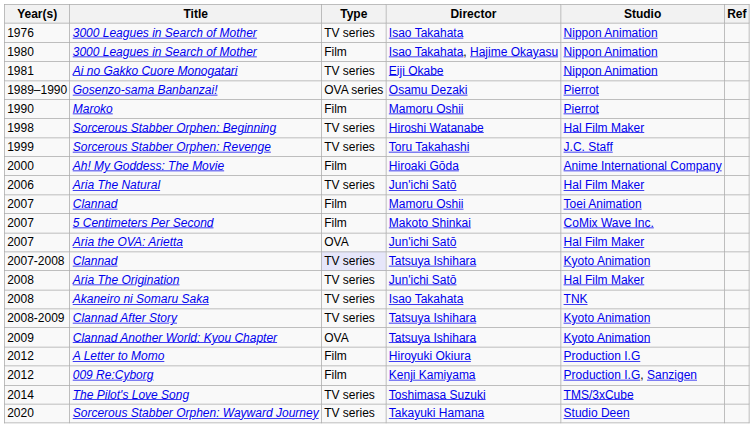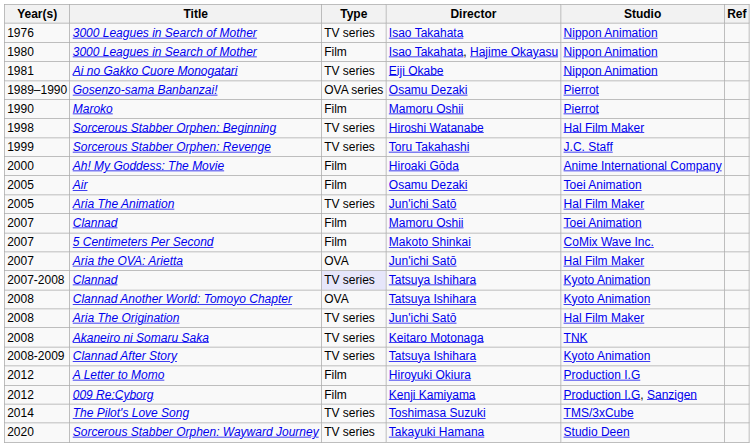 <table class="wikitable sortable" border="1">
 <tr>
 <th>Year(s)</th>
 <th>Title</th>
 <th>Type</th>
 <th>Director</th>
 <th>Studio</th>
 <th>Ref</th>
 </tr>
 <tr>
 <td>1976</td>
 <td><em><a href='#'>3000 Leagues in Search of Mother</a></em></td>
 <td>TV series</td>
 <td><a href='#'>Isao Takahata</a></td>
 <td><a href='#'>Nippon Animation</a></td>
 <td></td>
 </tr>
 <tr>
 <td>1980</td>
 <td><em><a href='#'>3000 Leagues in Search of Mother</a></em></td>
 <td>Film</td>
 <td><a href='#'>Isao Takahata</a>, <a href='#'>Hajime Okayasu</a></td>
 <td><a href='#'>Nippon Animation</a></td>
 <td></td>
 </tr>
 <tr>
 <td>1981</td>
 <td><em><a href='#'>Ai no Gakko Cuore Monogatari</a></em></td>
 <td>TV series</td>
 <td><a href='#'>Eiji Okabe</a></td>
 <td><a href='#'>Nippon Animation</a></td>
 <td></td>
 </tr>
 <tr>
 <td>1989–1990</td>
 <td><em><a href='#'>Gosenzo-sama Banbanzai!</a></em></td>
 <td>OVA series</td>
 <td><a href='#'>Osamu Dezaki</a></td>
 <td><a href='#'>Pierrot</a></td>
 <td></td>
 </tr>
 <tr>
 <td>1990</td>
 <td><em><a href='#'>Maroko</a></em></td>
 <td>Film</td>
 <td><a href='#'>Mamoru Oshii</a></td>
 <td><a href='#'>Pierrot</a></td>
 <td></td>
 </tr>
 <tr>
 <td>1998</td>
 <td><em><a href='#'>Sorcerous Stabber Orphen: Beginning</a></em></td>
 <td>TV series</td>
 <td><a href='#'>Hiroshi Watanabe</a></td>
 <td><a href='#'>Hal Film Maker</a></td>
 <td></td>
 </tr>
 <tr>
 <td>1999</td>
 <td><em><a href='#'>Sorcerous Stabber Orphen: Revenge</a></em></td>
 <td>TV series</td>
 <td><a href='#'>Toru Takahashi</a></td>
 <td><a href='#'>J.C. Staff</a></td>
 <td></td>
 </tr>
 <tr>
 <td>2000</td>
 <td><em><a href='#'>Ah! My Goddess: The Movie</a></em></td>
 <td>Film</td>
 <td><a href='#'>Hiroaki Gōda</a></td>
 <td><a href='#'>Anime International Company</a></td>
 <td></td>
 </tr>
 <tr>
-<td>2006</td>
-<td><em><a href='#'>Aria The Natural</a></em></td>
+<td>2005</td>
+<td><em><a href='#'>Air</a></em></td>
+<td>Film</td>
+<td><a href='#'>Osamu Dezaki</a></td>
+<td><a href='#'>Toei Animation</a></td>
+<td></td>
+</tr>
+<tr>
+<td>2005</td>
+<td><em><a href='#'>Aria The Animation</a></em></td>
 <td>TV series</td>
 <td><a href='#'>Jun'ichi Satō</a></td>
 <td><a href='#'>Hal Film Maker</a></td>
 <td></td>
 </tr>
 <tr>
 <td>2007</td>
 <td><em><a href='#'>Clannad</a></em></td>
 <td>Film</td>
 <td><a href='#'>Mamoru Oshii</a></td>
 <td><a href='#'>Toei Animation</a></td>
 <td></td>
 </tr>
 <tr>
 <td>2007</td>
 <td><em><a href='#'>5 Centimeters Per Second</a></em></td>
 <td>Film</td>
 <td><a href='#'>Makoto Shinkai</a></td>
 <td><a href='#'>CoMix Wave Inc.</a></td>
 <td></td>
 </tr>
 <tr>
 <td>2007</td>
 <td><em><a href='#'>Aria the OVA: Arietta</a></em></td>
 <td>OVA</td>
 <td><a href='#'>Jun'ichi Satō</a></td>
 <td><a href='#'>Hal Film Maker</a></td>
 <td></td>
 </tr>
 <tr>
 <td>2007-2008</td>
 <td><em><a href='#'>Clannad</a></em></td>
 <td style="background: lavender;">TV series</td>
 <td><a href='#'>Tatsuya Ishihara</a></td>
 <td><a href='#'>Kyoto Animation</a></td>
 <td></td>
 </tr>
 <tr>
 <td>2008</td>
+<td><em><a href='#'>Clannad Another World: Tomoyo Chapter</a></em></td>
+<td>OVA</td>
+<td><a href='#'>Tatsuya Ishihara</a></td>
+<td><a href='#'>Kyoto Animation</a></td>
+<td></td>
+</tr>
+<tr>
+<td>2008</td>
 <td><em><a href='#'>Aria The Origination</a></em></td>
 <td>TV series</td>
 <td><a href='#'>Jun'ichi Satō</a></td>
 <td><a href='#'>Hal Film Maker</a></td>
 <td></td>
 </tr>
 <tr>
 <td>2008</td>
 <td><em><a href='#'>Akaneiro ni Somaru Saka</a></em></td>
 <td>TV series</td>
-<td><a href='#'>Isao Takahata</a></td>
+<td><a href='#'>Keitaro Motonaga</a></td>
 <td><a href='#'>TNK</a></td>
 <td></td>
 </tr>
 <tr>
 <td>2008-2009</td>
 <td><em><a href='#'>Clannad After Story</a></em></td>
 <td>TV series</td>
-<td><a href='#'>Tatsuya Ishihara</a></td>
-<td><a href='#'>Kyoto Animation</a></td>
-<td></td>
-</tr>
-<tr>
-<td>2009</td>
-<td><em><a href='#'>Clannad Another World: Kyou Chapter</a></em></td>
-<td>OVA</td>
 <td><a href='#'>Tatsuya Ishihara</a></td>
 <td><a href='#'>Kyoto Animation</a></td>
 <td></td>
 </tr>
 <tr>
 <td>2012</td>
 <td><em><a href='#'>A Letter to Momo</a></em></td>
 <td>Film</td>
 <td><a href='#'>Hiroyuki Okiura</a></td>
 <td><a href='#'>Production I.G</a></td>
 <td></td>
 </tr>
 <tr>
 <td>2012</td>
 <td><em><a href='#'>009 Re:Cyborg</a></em></td>
 <td>Film</td>
 <td><a href='#'>Kenji Kamiyama</a></td>
 <td><a href='#'>Production I.G</a>, <a href='#'>Sanzigen</a></td>
 <td></td>
 </tr>
 <tr>
 <td>2014</td>
 <td><em><a href='#'>The Pilot's Love Song</a></em></td>
 <td>TV series</td>
 <td><a href='#'>Toshimasa Suzuki</a></td>
 <td><a href='#'>TMS/3xCube</a></td>
 <td></td>
 </tr>
 <tr>
 <td>2020</td>
 <td><em><a href='#'>Sorcerous Stabber Orphen: Wayward Journey</a></em></td>
 <td>TV series</td>
 <td><a href='#'>Takayuki Hamana</a></td>
 <td><a href='#'>Studio Deen</a></td>
 <td></td>
 </tr>
 </table>
